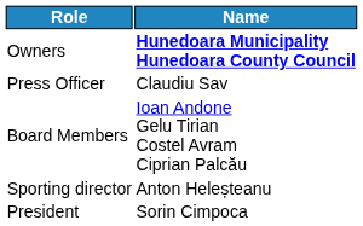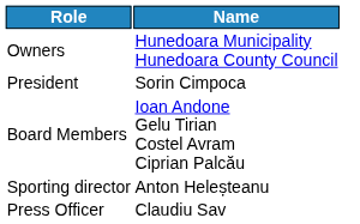 <table class="toccolours">
 <tr>
 <th style="background:#2185bf;color:#FFFFFF;border:1px solid #000000">Role</th>
 <th style="background:#2185bf;color:#FFFFFF;border:1px solid #000000">Name</th>
 </tr>
 <tr>
 <td>Owners</td>
-<td><strong> <a href='#'>Hunedoara Municipality</a> <br>  <a href='#'>Hunedoara County Council</a></strong></td>
+<td> <a href='#'>Hunedoara Municipality</a> <br>  <a href='#'>Hunedoara County Council</a></td>
 </tr>
 <tr>
-<td>Press Officer</td>
-<td> Claudiu Sav</td>
+<td>President</td>
+<td> Sorin Cimpoca</td>
 </tr>
 <tr>
 <td>Board Members</td>
 <td> <a href='#'>Ioan Andone</a> <br>  Gelu Tirian <br>  Costel Avram <br>  Ciprian Palcău</td>
 </tr>
 <tr>
 <td>Sporting director</td>
 <td> Anton Heleșteanu</td>
 </tr>
 <tr>
-<td>President</td>
-<td> Sorin Cimpoca</td>
+<td>Press Officer</td>
+<td> Claudiu Sav</td>
 </tr>
 </table>
